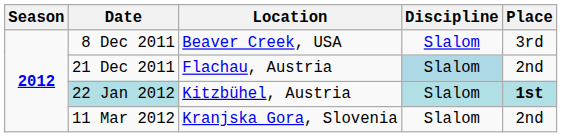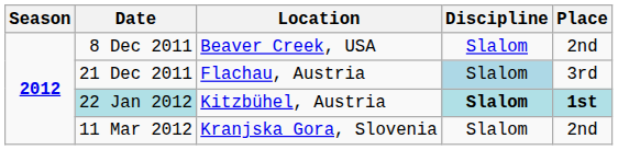 <table class="wikitable">
 <tr>
 <th>Season</th>
 <th>Date</th>
 <th>Location</th>
 <th>Discipline</th>
 <th>Place</th>
 </tr>
 <tr>
 <td rowspan=4 align=center><strong><a href='#'>2012</a></strong></td>
 <td align=right>8 Dec 2011</td>
 <td><a href='#'>Beaver Creek</a>, USA</td>
 <td align=center><a href='#'>Slalom</a></td>
-<td align=center>3rd</td>
+<td align=center>2nd</td>
 </tr>
 <tr>
 <td align=right>21 Dec 2011</td>
 <td><a href='#'>Flachau</a>, Austria</td>
 <td align=center style="background: lightblue;">Slalom</td>
-<td align=center>2nd</td>
+<td align=center>3rd</td>
 </tr>
 <tr>
 <td bgcolor="#BOEOE6" align=right>22 Jan 2012</td>
 <td><a href='#'>Kitzbühel</a>, Austria</td>
-<td bgcolor="#BOEOE6" align=center>Slalom</td>
+<td bgcolor="#BOEOE6" align=center><strong>Slalom</strong></td>
 <td bgcolor="#BOEOE6" align=center><strong>1st</strong></td>
 </tr>
 <tr>
 <td align=right>11 Mar 2012</td>
 <td><a href='#'>Kranjska Gora</a>, Slovenia</td>
 <td align=center>Slalom</td>
 <td align=center>2nd</td>
 </tr>
 </table>
